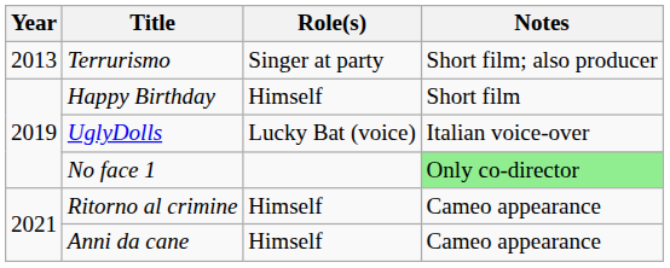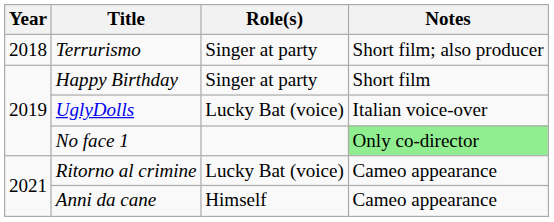 <table class="wikitable plainrowheaders sortable">
 <tr>
 <th scope="col">Year</th>
 <th scope="col">Title</th>
 <th scope="col">Role(s)</th>
 <th scope="col" class="unsortable">Notes</th>
 </tr>
 <tr>
-<td>2013</td>
+<td>2018</td>
 <td><em>Terrurismo</em></td>
 <td>Singer at party</td>
 <td>Short film; also producer</td>
 </tr>
 <tr>
 <td rowspan="3">2019</td>
 <td><em>Happy Birthday</em></td>
-<td>Himself</td>
+<td>Singer at party</td>
 <td>Short film</td>
 </tr>
 <tr>
 <td><em><a href='#'>UglyDolls</a></em></td>
 <td>Lucky Bat (voice)</td>
 <td>Italian voice-over</td>
 </tr>
 <tr>
 <td><em>No face 1</em></td>
 <td></td>
 <td style="background: lightgreen;">Only co-director</td>
 </tr>
 <tr>
 <td rowspan="2">2021</td>
 <td><em>Ritorno al crimine</em></td>
-<td>Himself</td>
+<td>Lucky Bat (voice)</td>
 <td>Cameo appearance</td>
 </tr>
 <tr>
 <td><em>Anni da cane</em></td>
 <td>Himself</td>
 <td>Cameo appearance</td>
 </tr>
 </table>
